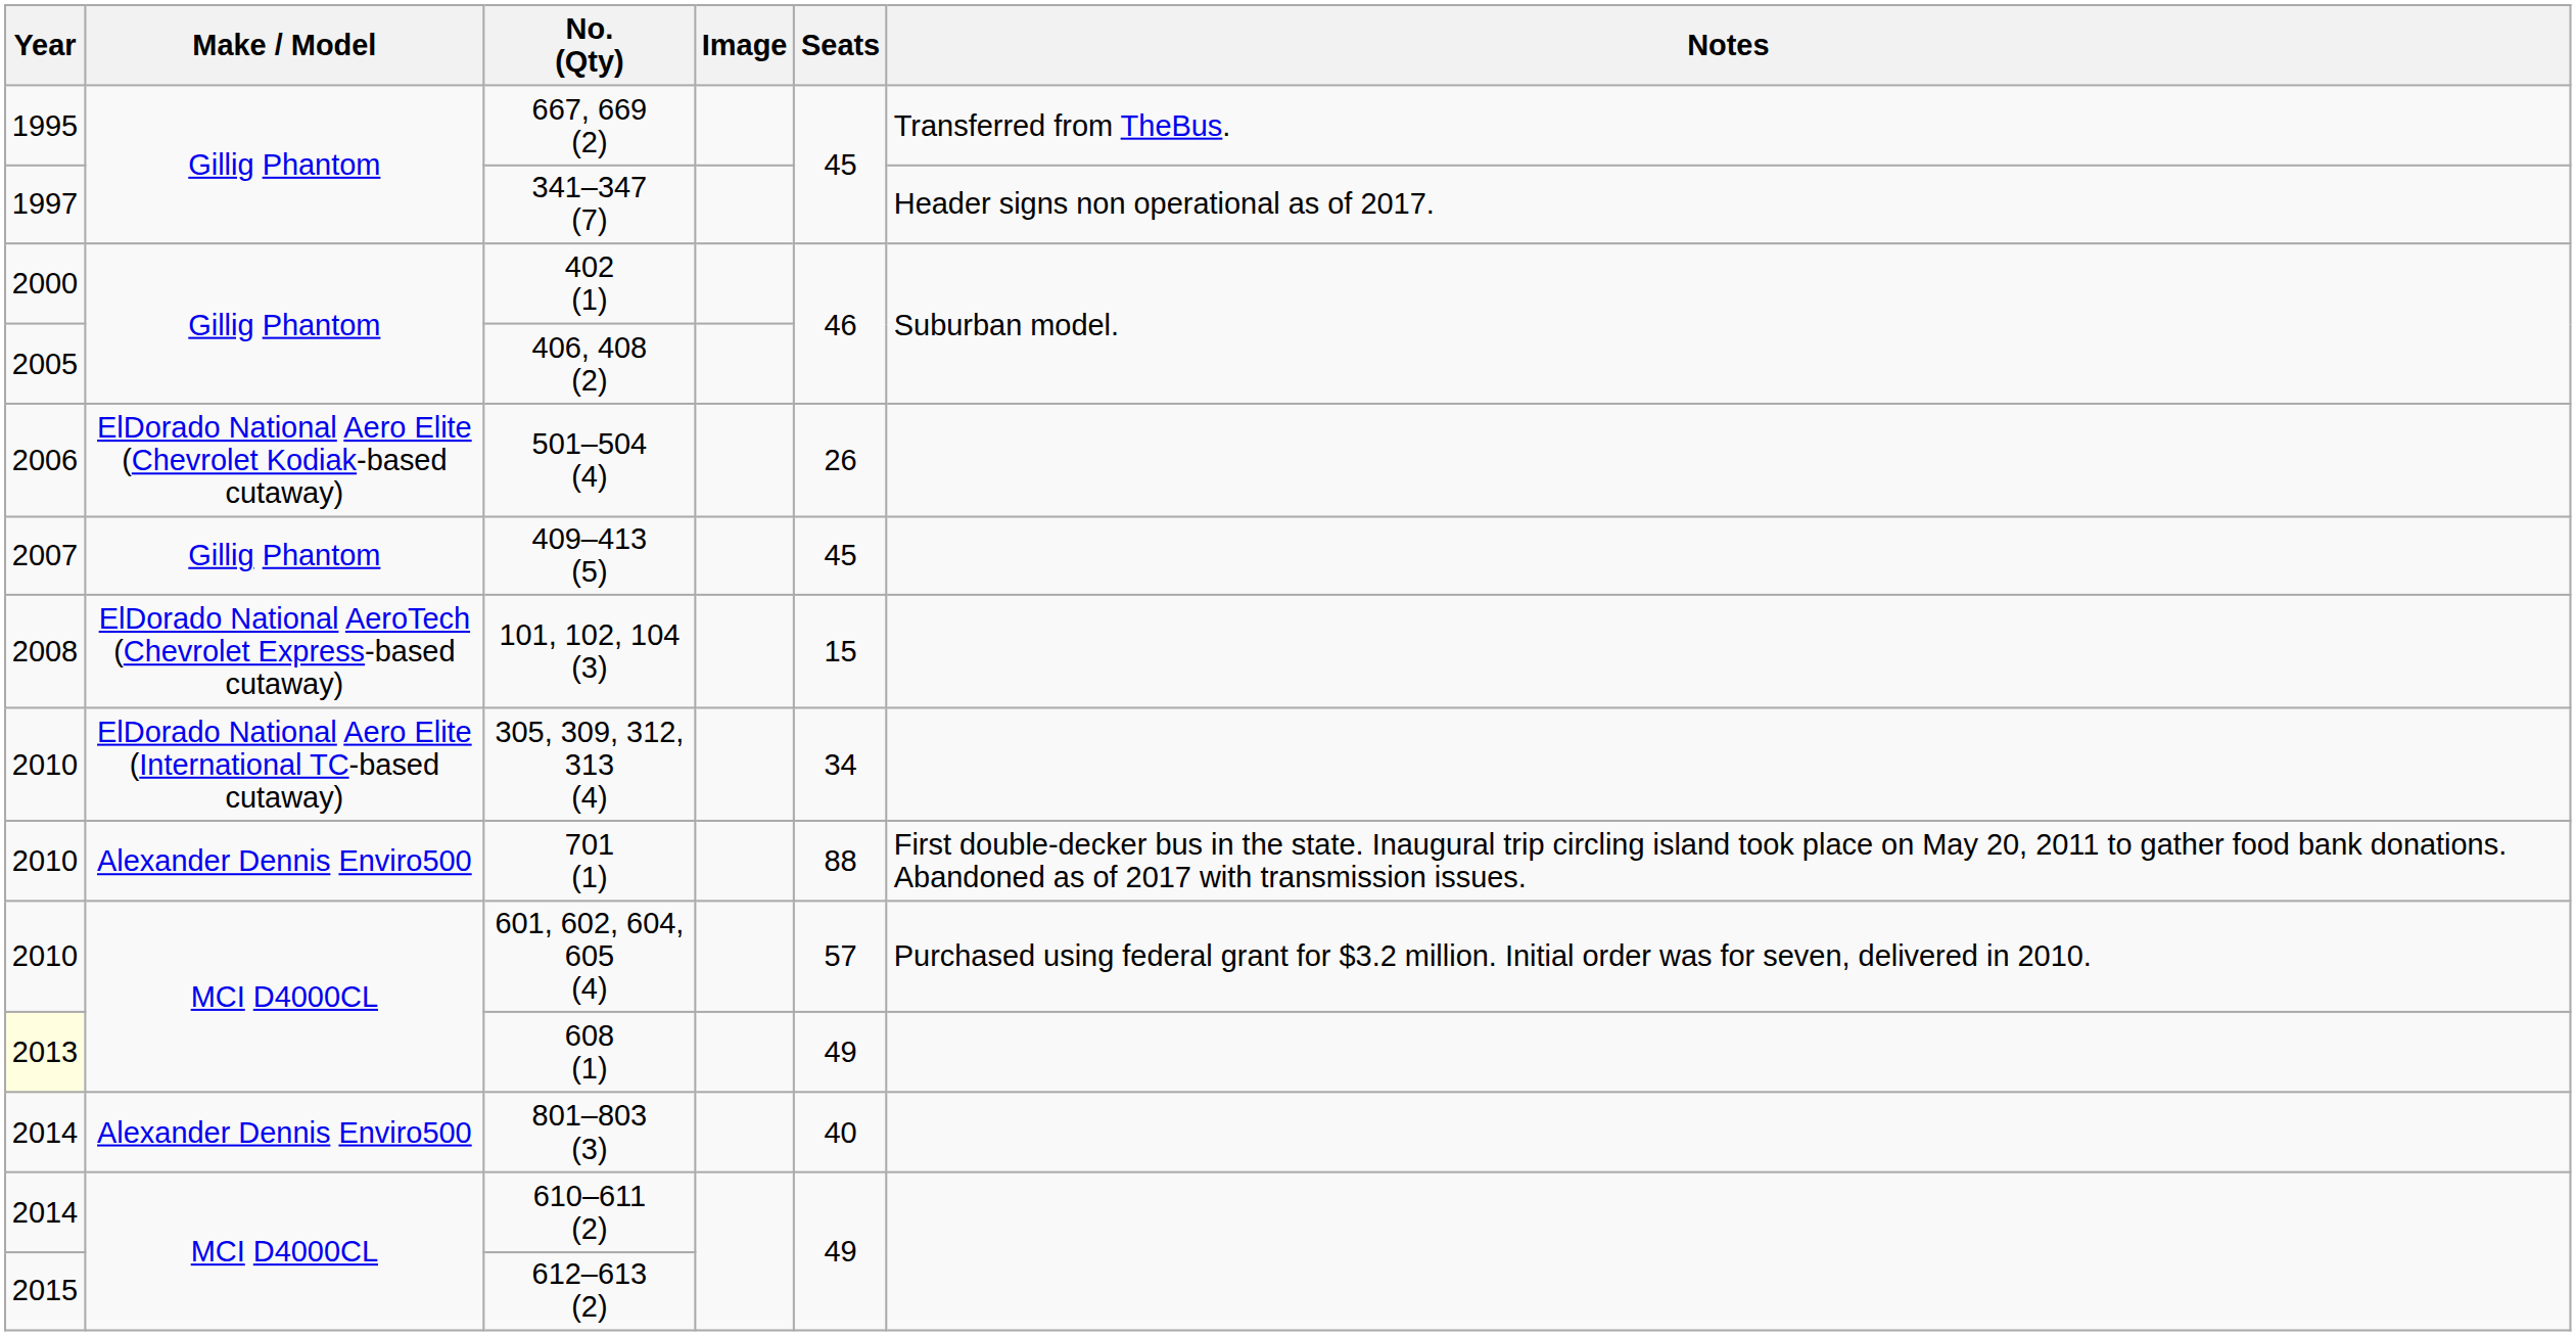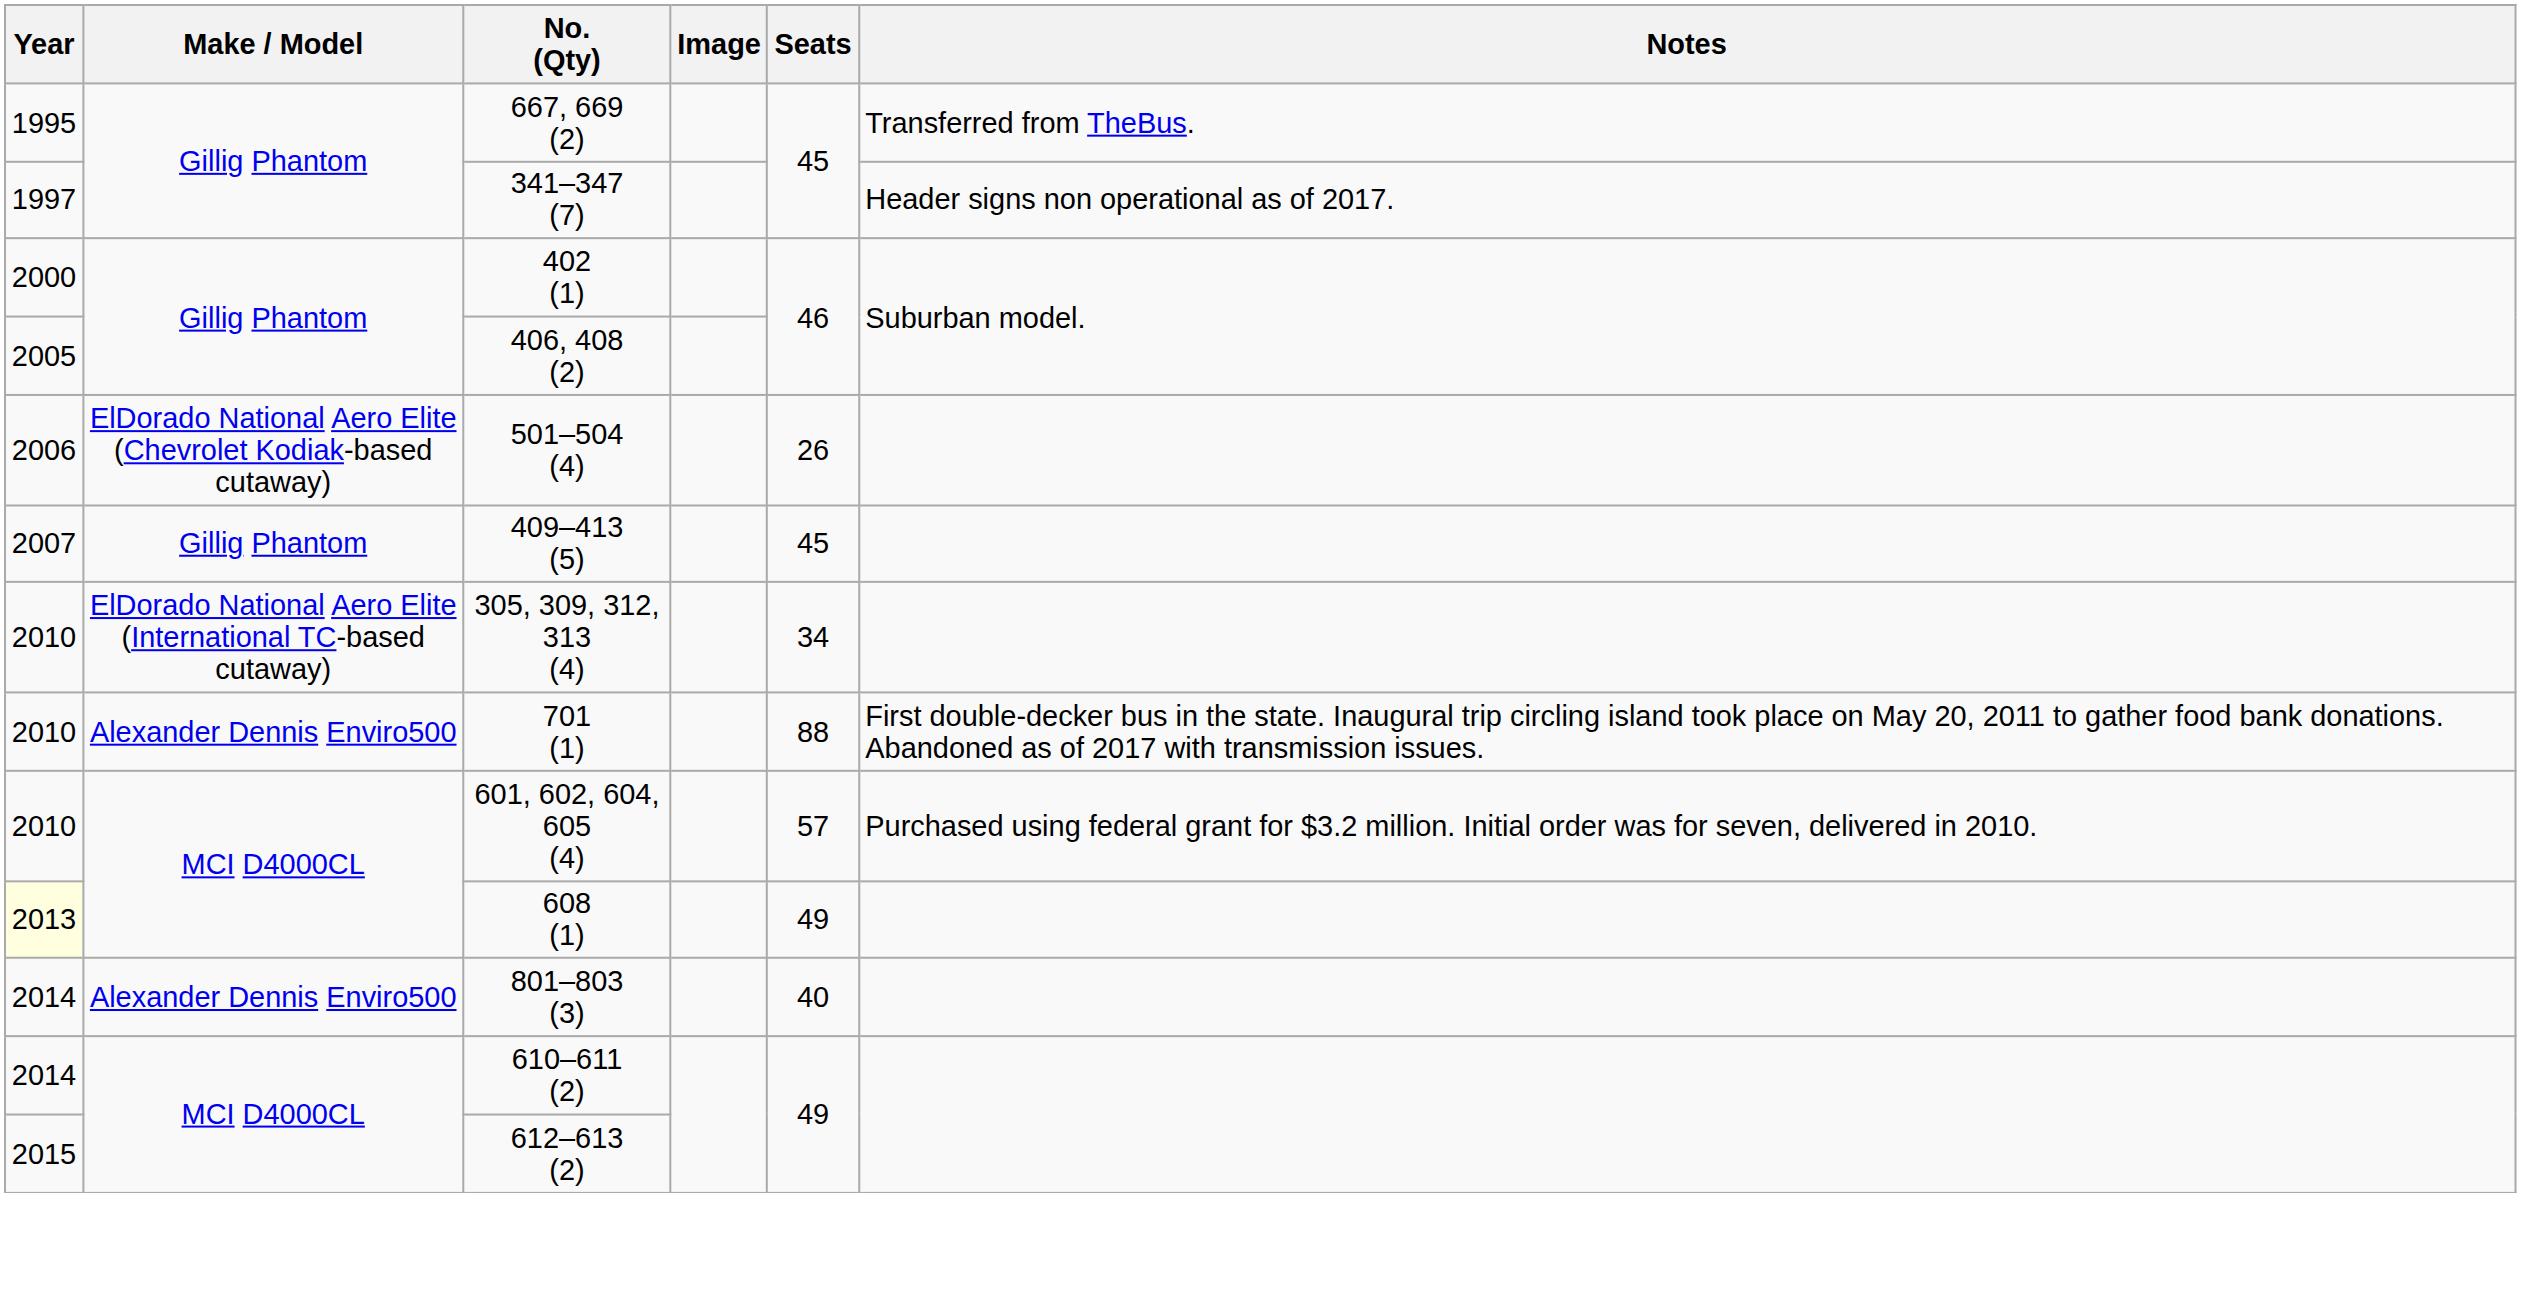 <table class="wikitable sortable" style="text-align:center;font-size:90%;">
 <tr>
 <th>Year</th>
 <th>Make / Model</th>
 <th>No.<br>(Qty)</th>
 <th class="unsortable">Image</th>
 <th>Seats</th>
 <th class="unsortable">Notes</th>
 </tr>
 <tr>
 <td>1995</td>
 <td rowspan=2><a href='#'>Gillig</a> <a href='#'>Phantom</a></td>
 <td>667, 669<br>(2)</td>
 <td></td>
 <td rowspan=2>45</td>
 <td style="text-align:left;">Transferred from <a href='#'>TheBus</a>.</td>
 </tr>
 <tr>
 <td>1997</td>
 <td>341–347<br>(7)</td>
 <td></td>
 <td style="text-align:left;">Header signs non operational as of 2017.</td>
 </tr>
 <tr>
 <td>2000</td>
 <td rowspan=2><a href='#'>Gillig</a> <a href='#'>Phantom</a></td>
 <td>402<br>(1)</td>
 <td></td>
 <td rowspan=2>46</td>
 <td style="text-align:left;" rowspan=2>Suburban model.</td>
 </tr>
 <tr>
 <td>2005</td>
 <td>406, 408<br>(2)</td>
 <td></td>
 </tr>
 <tr>
 <td>2006</td>
 <td><a href='#'>ElDorado National</a> <a href='#'>Aero Elite</a><br>(<a href='#'>Chevrolet Kodiak</a>-based cutaway)</td>
 <td>501–504<br>(4)</td>
 <td></td>
 <td>26</td>
 <td style="text-align:left;"></td>
 </tr>
 <tr>
 <td>2007</td>
 <td><a href='#'>Gillig</a> <a href='#'>Phantom</a></td>
 <td>409–413<br>(5)</td>
 <td></td>
 <td>45</td>
-<td style="text-align:left;"></td>
-</tr>
-<tr>
-<td>2008</td>
-<td><a href='#'>ElDorado National</a> <a href='#'>AeroTech</a><br>(<a href='#'>Chevrolet Express</a>-based cutaway)</td>
-<td>101, 102, 104<br>(3)</td>
-<td></td>
-<td>15</td>
 <td style="text-align:left;"></td>
 </tr>
 <tr>
 <td>2010</td>
 <td><a href='#'>ElDorado National</a> <a href='#'>Aero Elite</a><br>(<a href='#'>International TC</a>-based cutaway)</td>
 <td>305, 309, 312, 313<br>(4)</td>
 <td></td>
 <td>34</td>
 <td style="text-align:left;"></td>
 </tr>
 <tr>
 <td>2010</td>
 <td><a href='#'>Alexander Dennis</a> <a href='#'>Enviro500</a></td>
 <td>701<br>(1)</td>
 <td></td>
 <td>88</td>
 <td style="text-align:left;">First double-decker bus in the state. Inaugural trip circling island took place on May 20, 2011 to gather food bank donations. Abandoned as of 2017 with transmission issues.</td>
 </tr>
 <tr>
 <td>2010</td>
 <td rowspan=2><a href='#'>MCI</a> <a href='#'>D4000CL</a></td>
 <td>601, 602, 604, 605<br>(4)</td>
 <td></td>
 <td>57</td>
 <td style="text-align:left;">Purchased using federal grant for $3.2 million. Initial order was for seven, delivered in 2010.</td>
 </tr>
 <tr>
 <td style="background: lightyellow;">2013</td>
 <td>608<br>(1)</td>
 <td></td>
 <td>49</td>
 <td style="text-align:left;"></td>
 </tr>
 <tr>
 <td>2014</td>
 <td><a href='#'>Alexander Dennis</a> <a href='#'>Enviro500</a></td>
 <td>801–803<br>(3)</td>
 <td></td>
 <td>40</td>
 <td style="text-align:left;"></td>
 </tr>
 <tr>
 <td>2014</td>
 <td rowspan=2><a href='#'>MCI</a> <a href='#'>D4000CL</a></td>
 <td>610–611<br>(2)</td>
 <td rowspan=2></td>
 <td rowspan=2>49</td>
 <td style="text-align:left;" rowspan=2></td>
 </tr>
 <tr>
 <td>2015</td>
 <td>612–613<br>(2)</td>
 </tr>
 </table>
